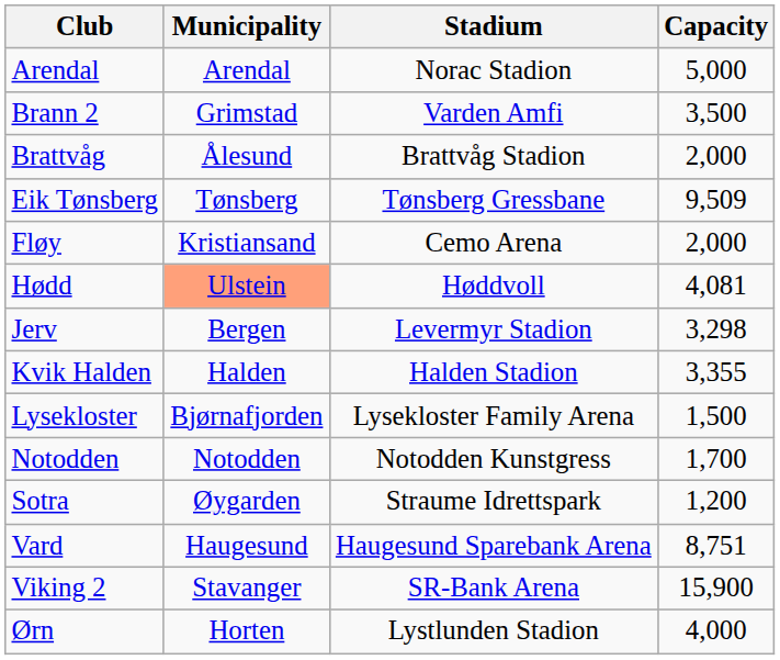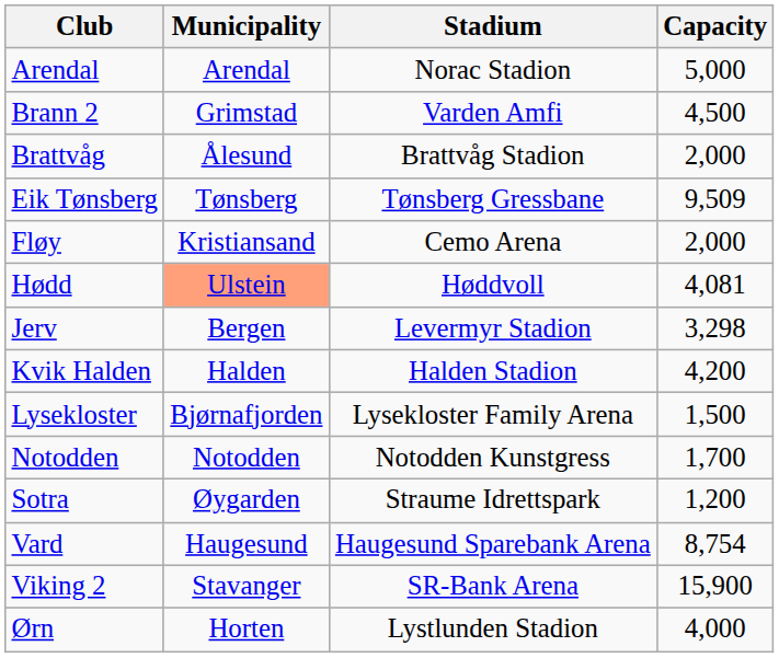 <table class="wikitable sortable" style="text-align:center;">
 <tr>
 <th>Club</th>
 <th>Municipality</th>
 <th>Stadium</th>
 <th>Capacity</th>
 </tr>
 <tr>
 <td style="text-align:left;"><a href='#'>Arendal</a></td>
 <td><a href='#'>Arendal</a></td>
 <td>Norac Stadion</td>
 <td>5,000</td>
 </tr>
 <tr>
 <td style="text-align:left;"><a href='#'>Brann 2</a></td>
 <td><a href='#'>Grimstad</a></td>
 <td><a href='#'>Varden Amfi</a></td>
-<td>3,500</td>
+<td>4,500</td>
 </tr>
 <tr>
 <td style="text-align:left;"><a href='#'>Brattvåg</a></td>
 <td><a href='#'>Ålesund</a></td>
 <td>Brattvåg Stadion</td>
 <td>2,000</td>
 </tr>
 <tr>
 <td style="text-align:left;"><a href='#'>Eik Tønsberg</a></td>
 <td><a href='#'>Tønsberg</a></td>
 <td><a href='#'>Tønsberg Gressbane</a></td>
 <td>9,509</td>
 </tr>
 <tr>
 <td style="text-align:left;"><a href='#'>Fløy</a></td>
 <td><a href='#'>Kristiansand</a></td>
 <td>Cemo Arena</td>
 <td>2,000</td>
 </tr>
 <tr>
 <td style="text-align:left;"><a href='#'>Hødd</a></td>
 <td style="background: lightsalmon;"><a href='#'>Ulstein</a></td>
 <td><a href='#'>Høddvoll</a></td>
 <td>4,081</td>
 </tr>
 <tr>
 <td style="text-align:left;"><a href='#'>Jerv</a></td>
 <td><a href='#'>Bergen</a></td>
 <td><a href='#'>Levermyr Stadion</a></td>
 <td>3,298</td>
 </tr>
 <tr>
 <td style="text-align:left;"><a href='#'>Kvik Halden</a></td>
 <td><a href='#'>Halden</a></td>
 <td><a href='#'>Halden Stadion</a></td>
-<td>3,355</td>
+<td>4,200</td>
 </tr>
 <tr>
 <td style="text-align:left;"><a href='#'>Lysekloster</a></td>
 <td><a href='#'>Bjørnafjorden</a></td>
 <td>Lysekloster Family Arena</td>
 <td>1,500</td>
 </tr>
 <tr>
 <td style="text-align:left;"><a href='#'>Notodden</a></td>
 <td><a href='#'>Notodden</a></td>
 <td>Notodden Kunstgress</td>
 <td>1,700</td>
 </tr>
 <tr>
 <td style="text-align:left;"><a href='#'>Sotra</a></td>
 <td><a href='#'>Øygarden</a></td>
 <td>Straume Idrettspark</td>
 <td>1,200</td>
 </tr>
 <tr>
 <td style="text-align:left;"><a href='#'>Vard</a></td>
 <td><a href='#'>Haugesund</a></td>
 <td><a href='#'>Haugesund Sparebank Arena</a></td>
-<td>8,751</td>
+<td>8,754</td>
 </tr>
 <tr>
 <td style="text-align:left;"><a href='#'>Viking 2</a></td>
 <td><a href='#'>Stavanger</a></td>
 <td><a href='#'>SR-Bank Arena</a></td>
 <td>15,900</td>
 </tr>
 <tr>
 <td style="text-align:left;"><a href='#'>Ørn</a></td>
 <td><a href='#'>Horten</a></td>
 <td>Lystlunden Stadion</td>
 <td>4,000</td>
 </tr>
 </table>
